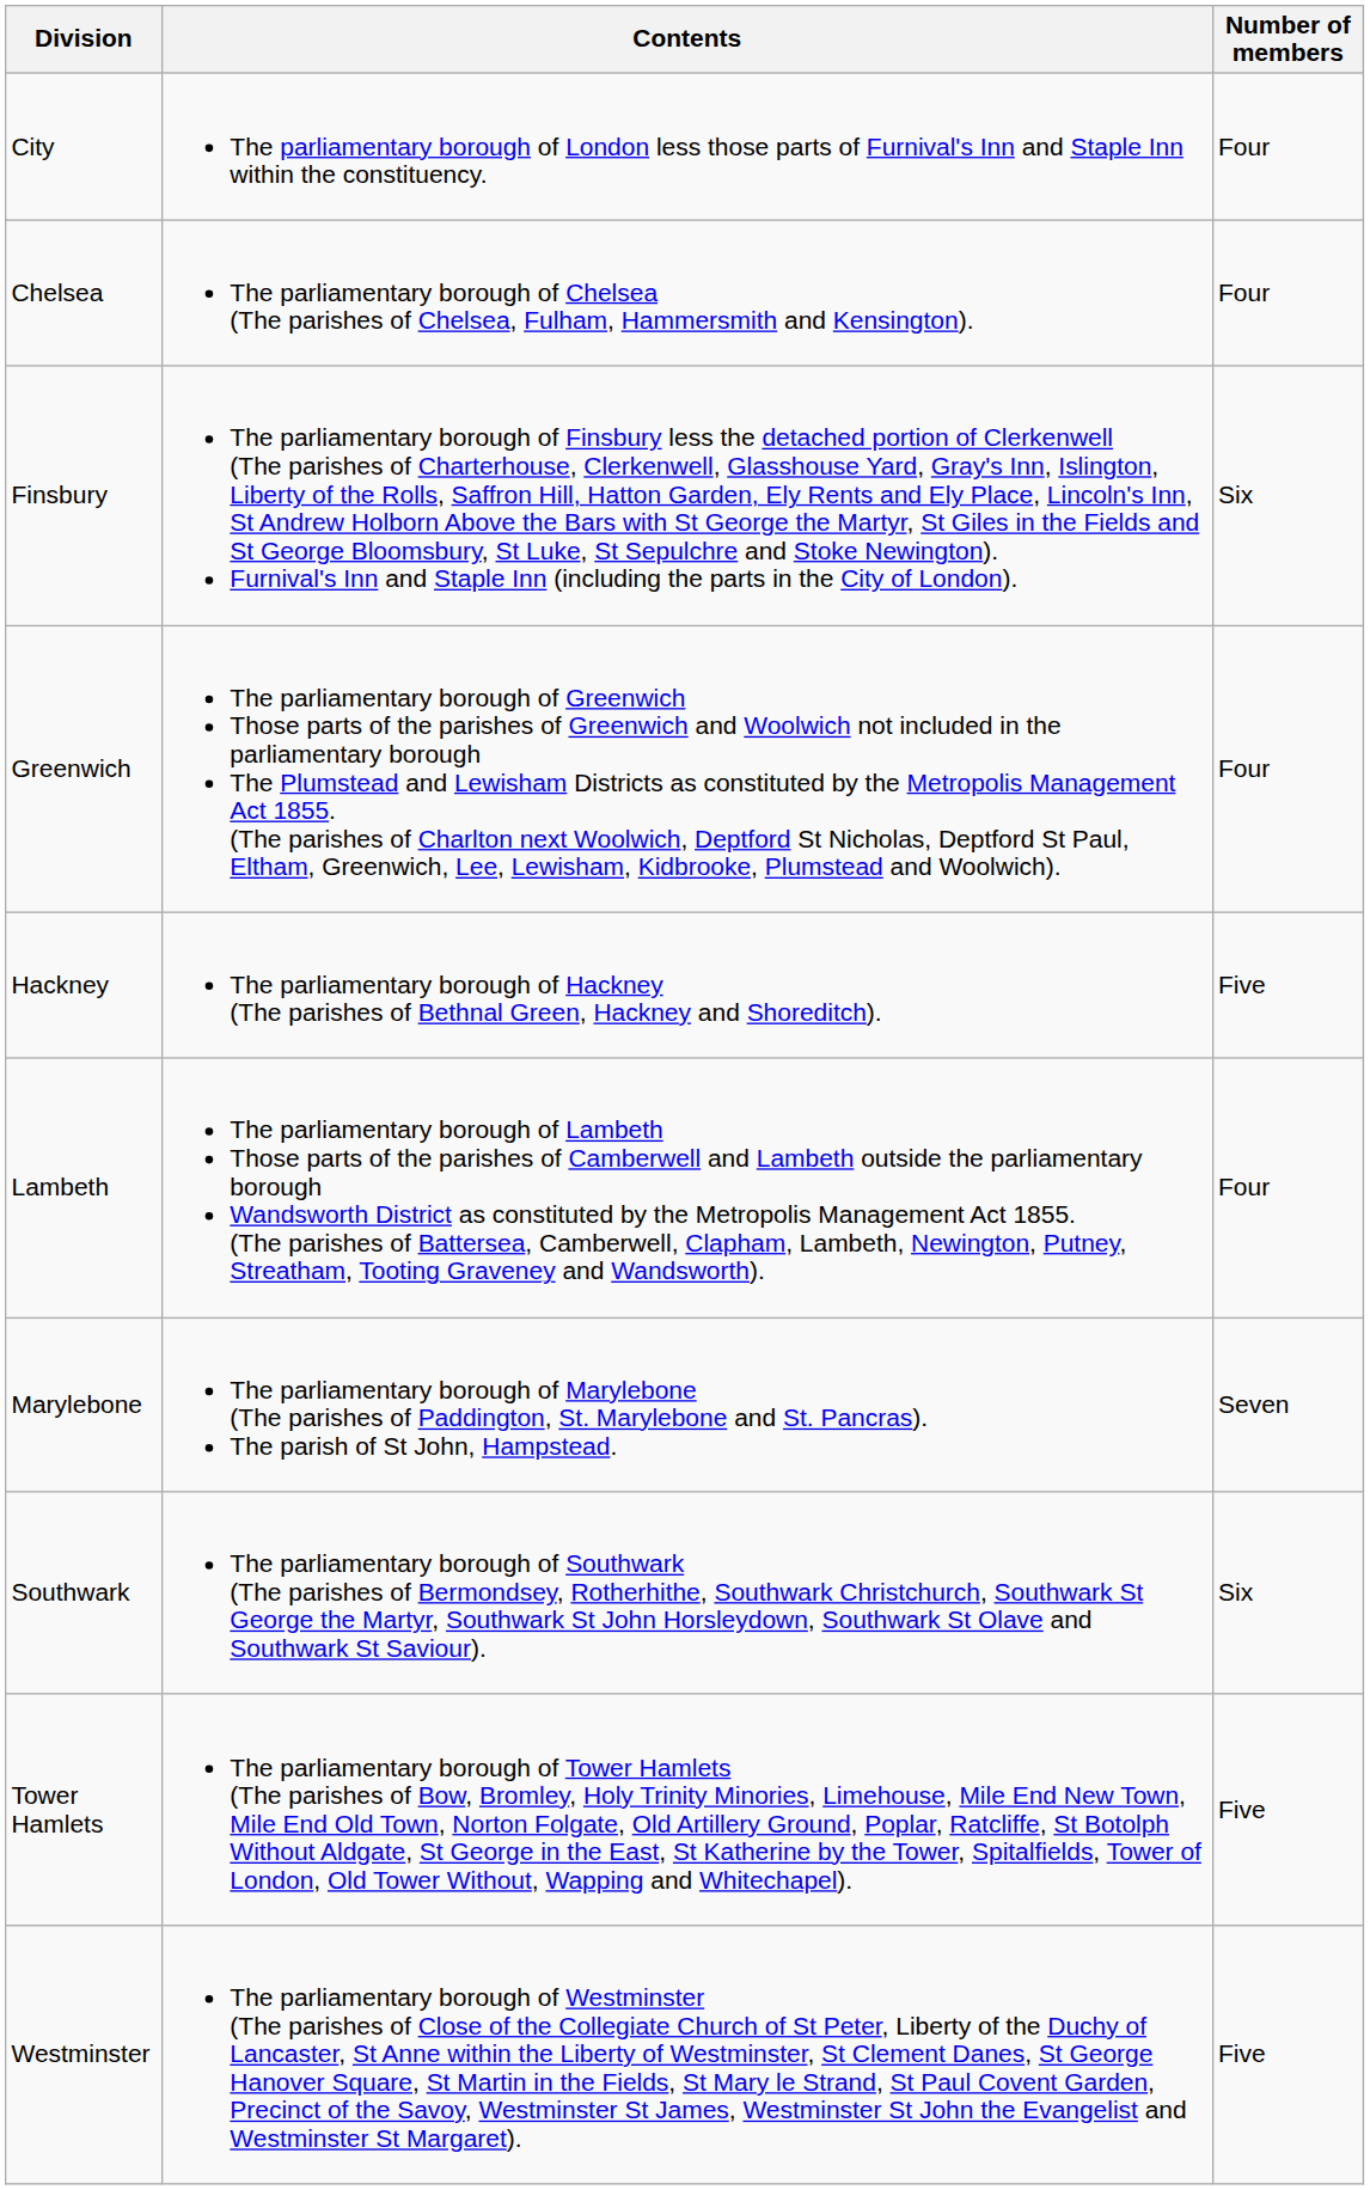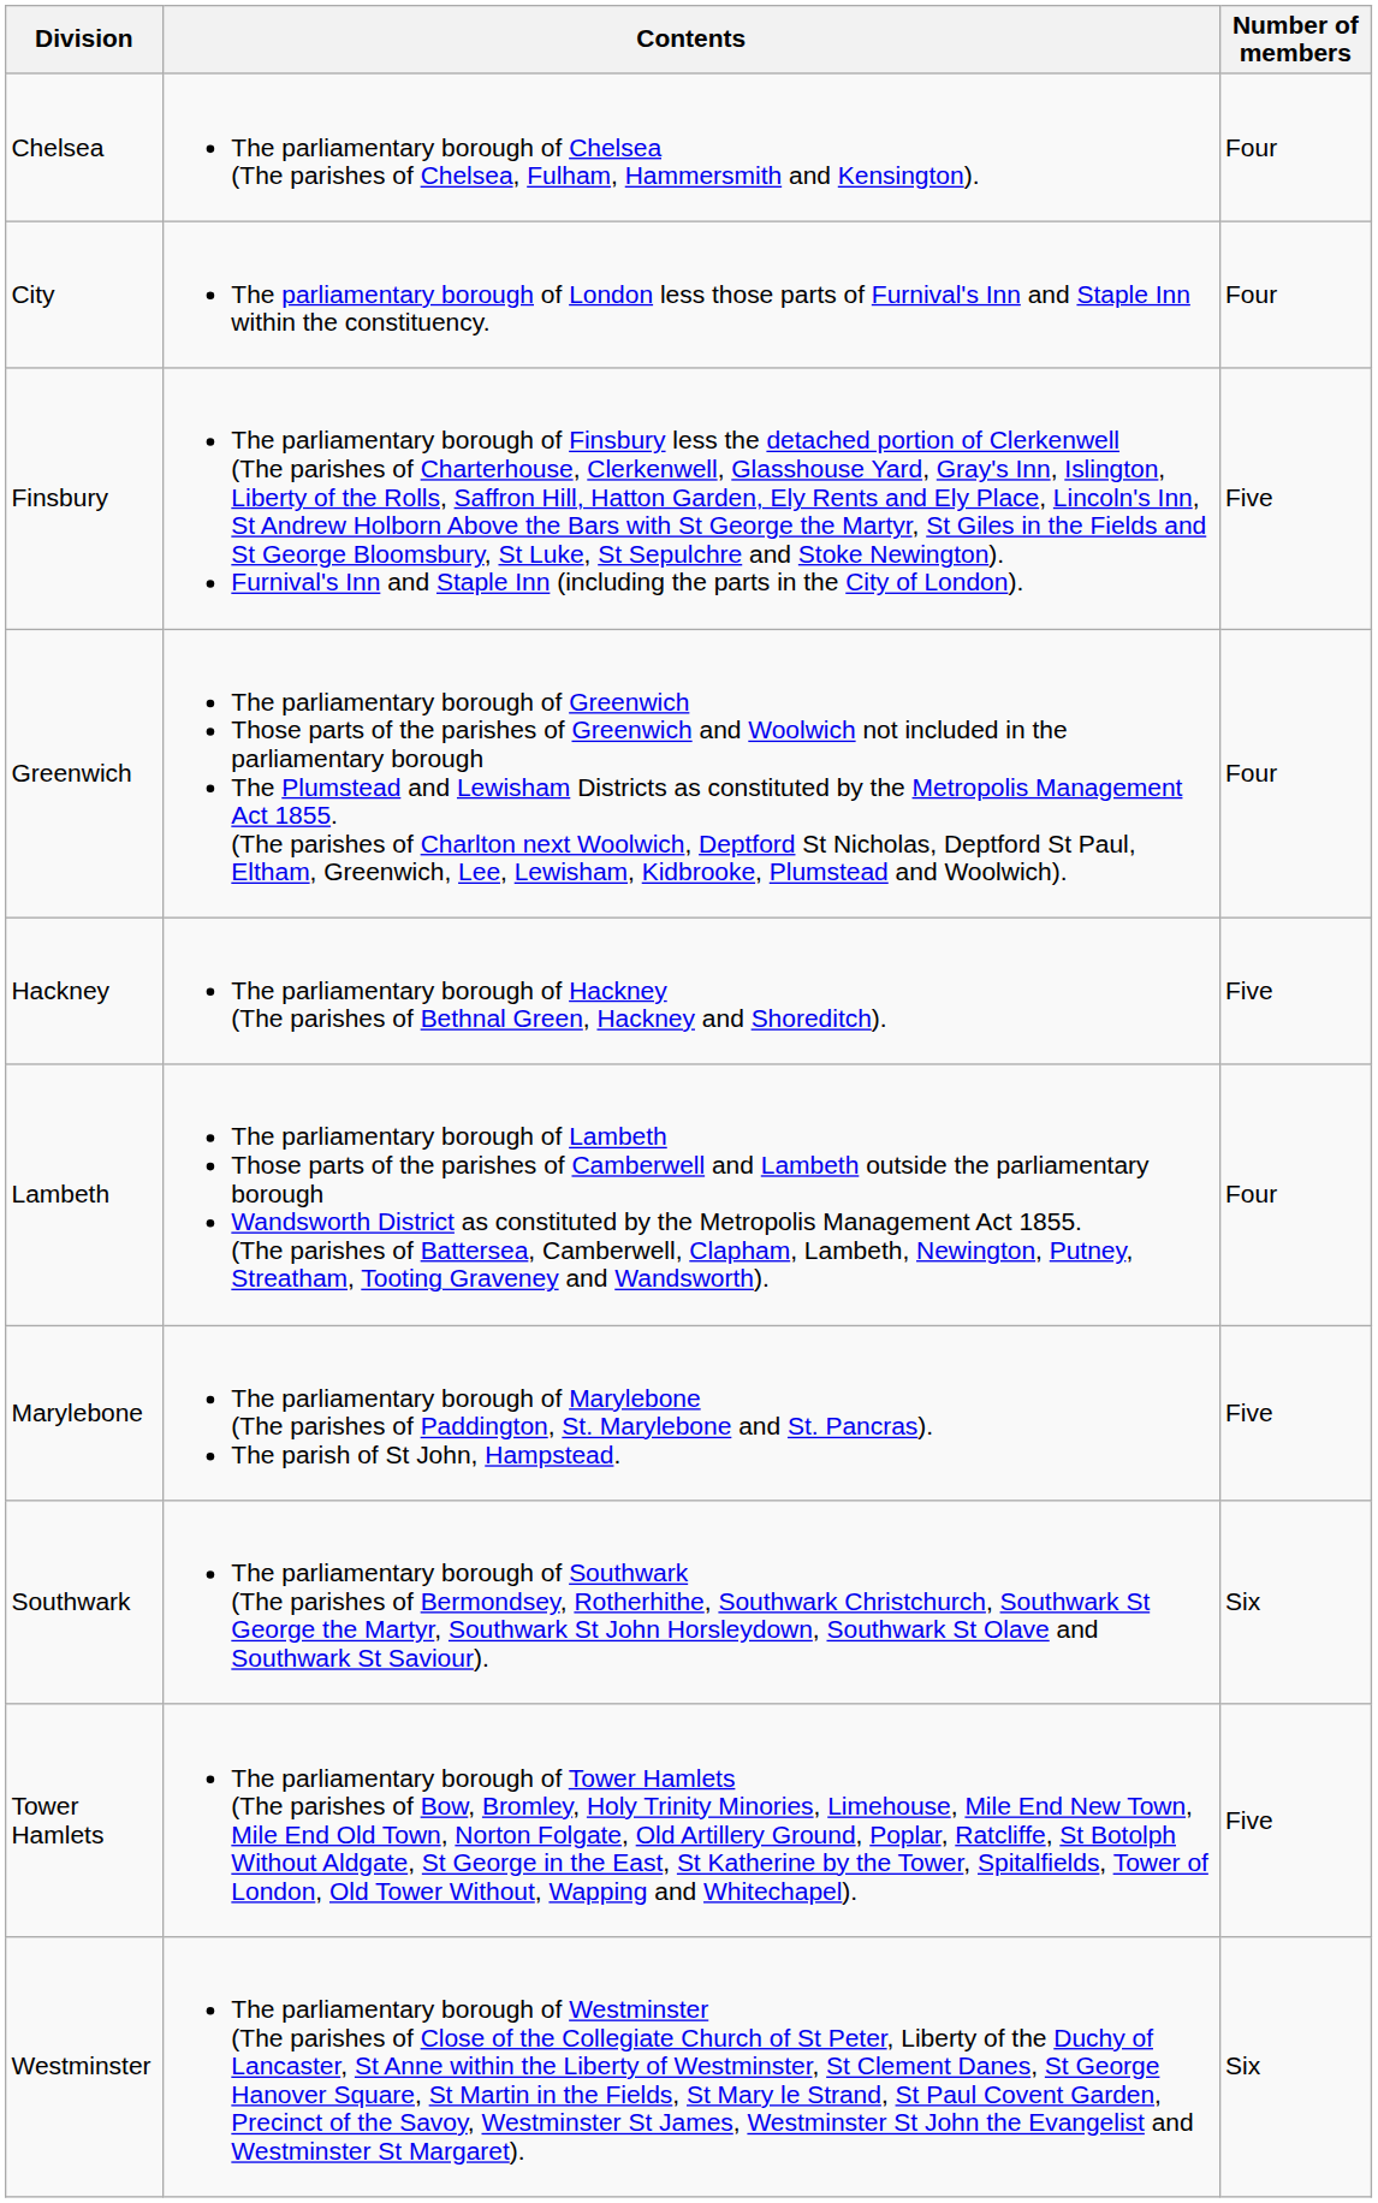 <table class="wikitable">
 <tr>
 <th>Division</th>
 <th>Contents</th>
 <th>Number of members</th>
 </tr>
 <tr>
+<td>Chelsea</td>
+<td><br><ul><li>The parliamentary borough of <a href='#'>Chelsea</a><br>(The parishes of <a href='#'>Chelsea</a>, <a href='#'>Fulham</a>, <a href='#'>Hammersmith</a> and <a href='#'>Kensington</a>).</li></ul></td>
+<td>Four</td>
+</tr>
+<tr>
 <td>City</td>
 <td><br><ul><li>The <a href='#'>parliamentary borough</a> of <a href='#'>London</a> less those parts of <a href='#'>Furnival's Inn</a> and <a href='#'>Staple Inn</a> within the constituency.</li></ul></td>
 <td>Four</td>
 </tr>
 <tr>
-<td>Chelsea</td>
-<td><br><ul><li>The parliamentary borough of <a href='#'>Chelsea</a><br>(The parishes of <a href='#'>Chelsea</a>, <a href='#'>Fulham</a>, <a href='#'>Hammersmith</a> and <a href='#'>Kensington</a>).</li></ul></td>
-<td>Four</td>
-</tr>
-<tr>
 <td>Finsbury</td>
 <td><br><ul><li>The parliamentary borough of <a href='#'>Finsbury</a> less the <a href='#'>detached portion of Clerkenwell</a><br>(The parishes of <a href='#'>Charterhouse</a>, <a href='#'>Clerkenwell</a>, <a href='#'>Glasshouse Yard</a>, <a href='#'>Gray's Inn</a>, <a href='#'>Islington</a>, <a href='#'>Liberty of the Rolls</a>, <a href='#'>Saffron Hill, Hatton Garden, Ely Rents and Ely Place</a>, <a href='#'>Lincoln's Inn</a>, <a href='#'>St Andrew Holborn Above the Bars with St George the Martyr</a>, <a href='#'>St Giles in the Fields and St George Bloomsbury</a>, <a href='#'>St Luke</a>, <a href='#'>St Sepulchre</a> and <a href='#'>Stoke Newington</a>).</li><li><a href='#'>Furnival's Inn</a> and <a href='#'>Staple Inn</a> (including the parts in the <a href='#'>City of London</a>).</li></ul></td>
-<td>Six</td>
+<td>Five</td>
 </tr>
 <tr>
 <td>Greenwich</td>
 <td><br><ul><li>The parliamentary borough of <a href='#'>Greenwich</a></li><li>Those parts of the parishes of <a href='#'>Greenwich</a> and <a href='#'>Woolwich</a> not included in the parliamentary borough</li><li>The <a href='#'>Plumstead</a> and <a href='#'>Lewisham</a> Districts as constituted by the <a href='#'>Metropolis Management Act 1855</a>.<br>(The parishes of <a href='#'>Charlton next Woolwich</a>, <a href='#'>Deptford</a> St Nicholas, Deptford St Paul, <a href='#'>Eltham</a>, Greenwich, <a href='#'>Lee</a>, <a href='#'>Lewisham</a>, <a href='#'>Kidbrooke</a>, <a href='#'>Plumstead</a> and Woolwich).</li></ul></td>
 <td>Four</td>
 </tr>
 <tr>
 <td>Hackney</td>
 <td><br><ul><li>The parliamentary borough of <a href='#'>Hackney</a><br>(The parishes of <a href='#'>Bethnal Green</a>, <a href='#'>Hackney</a> and <a href='#'>Shoreditch</a>).</li></ul></td>
 <td>Five</td>
 </tr>
 <tr>
 <td>Lambeth</td>
 <td><br><ul><li>The parliamentary borough of <a href='#'>Lambeth</a></li><li>Those parts of the parishes of <a href='#'>Camberwell</a> and <a href='#'>Lambeth</a> outside the parliamentary borough</li><li><a href='#'>Wandsworth District</a> as constituted by the Metropolis Management Act 1855.<br>(The parishes of <a href='#'>Battersea</a>, Camberwell, <a href='#'>Clapham</a>, Lambeth, <a href='#'>Newington</a>, <a href='#'>Putney</a>, <a href='#'>Streatham</a>, <a href='#'>Tooting Graveney</a> and <a href='#'>Wandsworth</a>).</li></ul></td>
 <td>Four</td>
 </tr>
 <tr>
 <td>Marylebone</td>
 <td><br><ul><li>The parliamentary borough of <a href='#'>Marylebone</a><br>(The parishes of <a href='#'>Paddington</a>, <a href='#'>St. Marylebone</a> and <a href='#'>St. Pancras</a>).</li><li>The parish of St John, <a href='#'>Hampstead</a>.</li></ul></td>
-<td>Seven</td>
+<td>Five</td>
 </tr>
 <tr>
 <td>Southwark</td>
 <td><br><ul><li>The parliamentary borough of <a href='#'>Southwark</a><br>(The parishes of <a href='#'>Bermondsey</a>, <a href='#'>Rotherhithe</a>, <a href='#'>Southwark Christchurch</a>, <a href='#'>Southwark St George the Martyr</a>, <a href='#'>Southwark St John Horsleydown</a>, <a href='#'>Southwark St Olave</a> and <a href='#'>Southwark St Saviour</a>).</li></ul></td>
 <td>Six</td>
 </tr>
 <tr>
 <td>Tower Hamlets</td>
 <td><br><ul><li>The parliamentary borough of <a href='#'>Tower Hamlets</a><br>(The parishes of <a href='#'>Bow</a>, <a href='#'>Bromley</a>, <a href='#'>Holy Trinity Minories</a>, <a href='#'>Limehouse</a>, <a href='#'>Mile End New Town</a>, <a href='#'>Mile End Old Town</a>, <a href='#'>Norton Folgate</a>, <a href='#'>Old Artillery Ground</a>, <a href='#'>Poplar</a>, <a href='#'>Ratcliffe</a>, <a href='#'>St Botolph Without Aldgate</a>, <a href='#'>St George in the East</a>, <a href='#'>St Katherine by the Tower</a>, <a href='#'>Spitalfields</a>, <a href='#'>Tower of London</a>, <a href='#'>Old Tower Without</a>, <a href='#'>Wapping</a> and <a href='#'>Whitechapel</a>).</li></ul></td>
 <td>Five</td>
 </tr>
 <tr>
 <td>Westminster</td>
 <td><br><ul><li>The parliamentary borough of <a href='#'>Westminster</a><br>(The parishes of <a href='#'>Close of the Collegiate Church of St Peter</a>, Liberty of the <a href='#'>Duchy of Lancaster</a>, <a href='#'>St Anne within the Liberty of Westminster</a>, <a href='#'>St Clement Danes</a>, <a href='#'>St George Hanover Square</a>, <a href='#'>St Martin in the Fields</a>, <a href='#'>St Mary le Strand</a>, <a href='#'>St Paul Covent Garden</a>, <a href='#'>Precinct of the Savoy</a>, <a href='#'>Westminster St James</a>, <a href='#'>Westminster St John the Evangelist</a> and <a href='#'>Westminster St Margaret</a>).</li></ul></td>
-<td>Five</td>
+<td>Six</td>
 </tr>
 </table>
